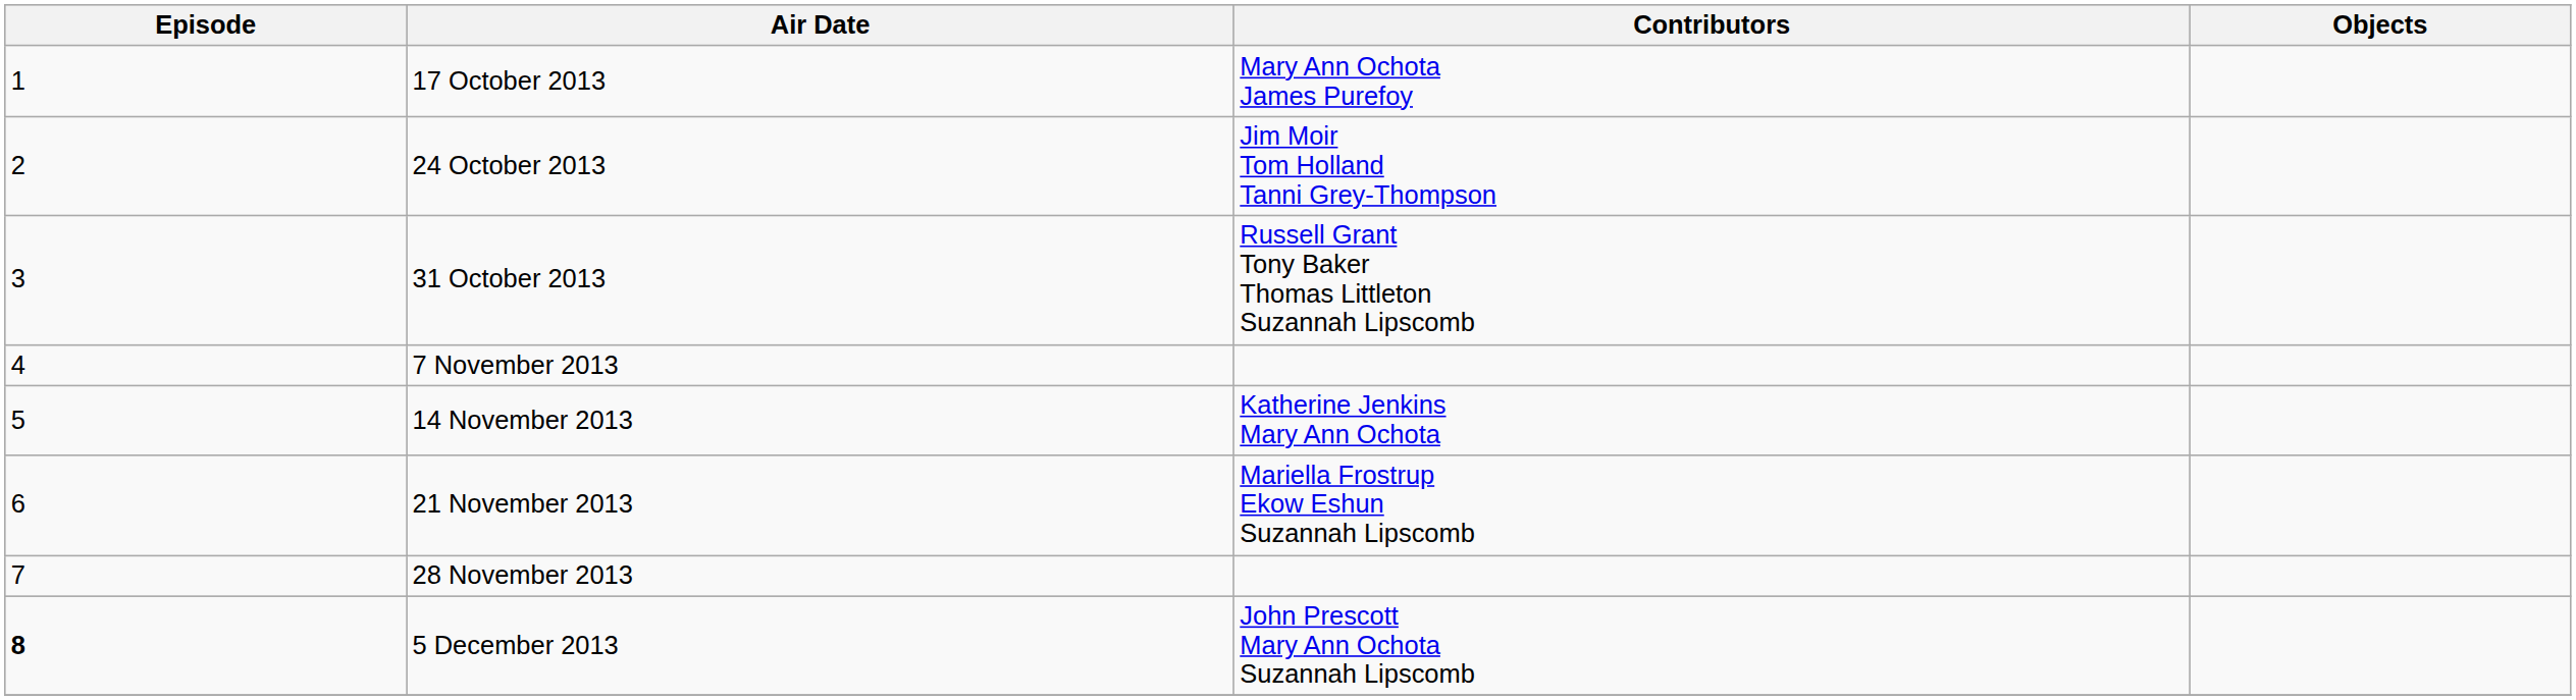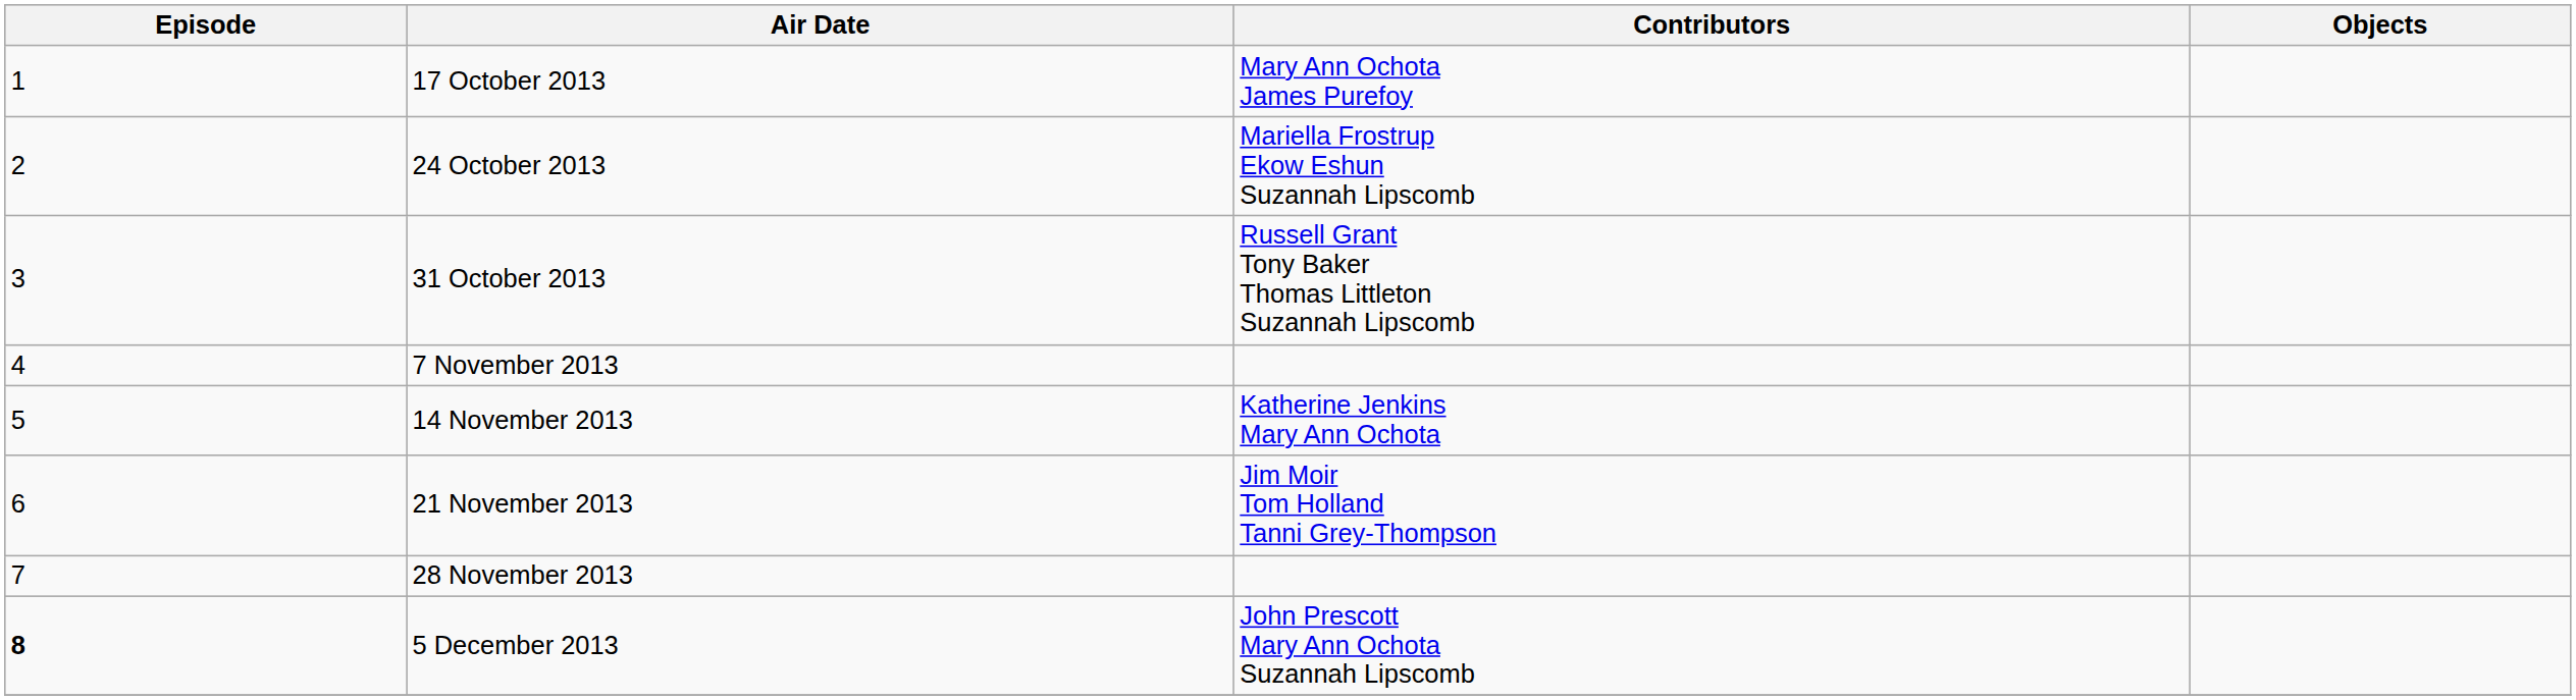 <table class="wikitable" style="width: 100%">
 <tr>
 <th>Episode</th>
 <th>Air Date</th>
 <th>Contributors</th>
 <th>Objects</th>
 </tr>
 <tr>
 <td>1</td>
 <td>17 October 2013</td>
 <td><a href='#'>Mary Ann Ochota</a><br><a href='#'>James Purefoy</a></td>
 <td></td>
 </tr>
 <tr>
 <td>2</td>
 <td>24 October 2013</td>
-<td><a href='#'>Jim Moir</a><br><a href='#'>Tom Holland</a><br><a href='#'>Tanni Grey-Thompson</a></td>
+<td><a href='#'>Mariella Frostrup</a><br><a href='#'>Ekow Eshun</a><br>Suzannah Lipscomb</td>
 <td></td>
 </tr>
 <tr>
 <td>3</td>
 <td>31 October 2013</td>
 <td><a href='#'>Russell Grant</a><br>Tony Baker<br>Thomas Littleton<br>Suzannah Lipscomb</td>
 <td></td>
 </tr>
 <tr>
 <td>4</td>
 <td>7 November 2013</td>
 <td></td>
 <td></td>
 </tr>
 <tr>
 <td>5</td>
 <td>14 November 2013</td>
 <td><a href='#'>Katherine Jenkins</a><br><a href='#'>Mary Ann Ochota</a></td>
 <td></td>
 </tr>
 <tr>
 <td>6</td>
 <td>21 November 2013</td>
-<td><a href='#'>Mariella Frostrup</a><br><a href='#'>Ekow Eshun</a><br>Suzannah Lipscomb</td>
+<td><a href='#'>Jim Moir</a><br><a href='#'>Tom Holland</a><br><a href='#'>Tanni Grey-Thompson</a></td>
 <td></td>
 </tr>
 <tr>
 <td>7</td>
 <td>28 November 2013</td>
 <td></td>
 <td></td>
 </tr>
 <tr>
 <td><strong>8</strong></td>
 <td>5 December 2013</td>
 <td><a href='#'>John Prescott</a><br><a href='#'>Mary Ann Ochota</a><br>Suzannah Lipscomb</td>
 <td></td>
 </tr>
 <tr>
 </tr>
 </table>
